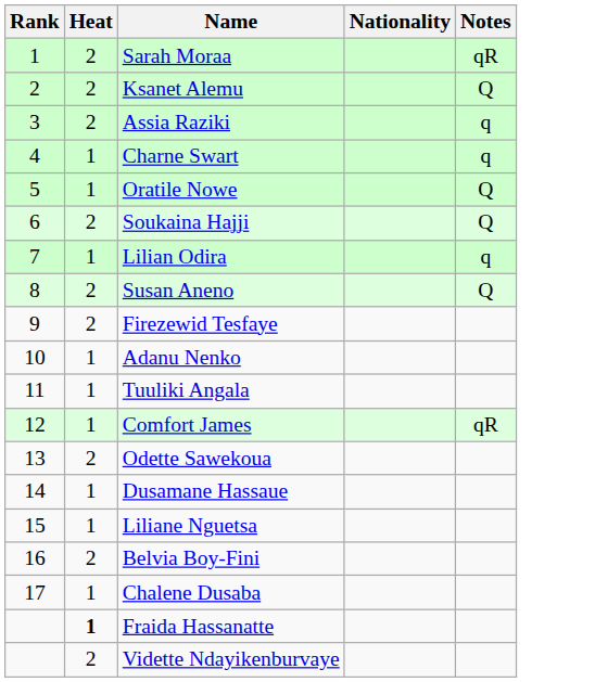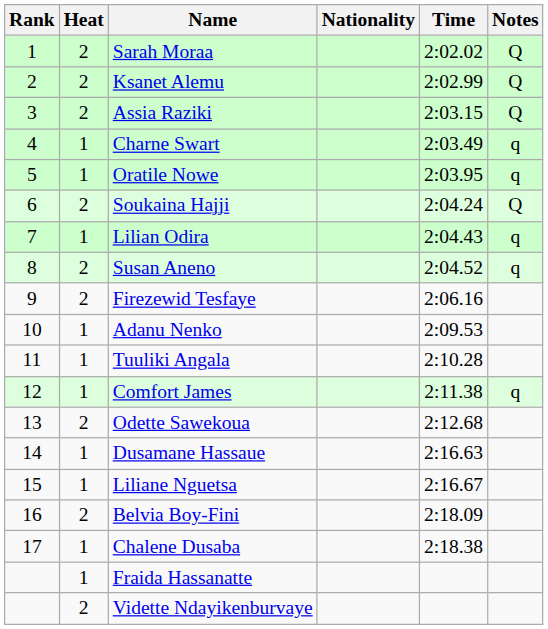 <table class="wikitable sortable" style="text-align:center">
 <tr>
 <th>Rank</th>
 <th>Heat</th>
 <th>Name</th>
 <th>Nationality</th>
+<th>Time</th>
 <th>Notes</th>
 </tr>
 <tr bgcolor=ccffcc>
 <td>1</td>
 <td>2</td>
 <td align=left><a href='#'>Sarah Moraa</a></td>
 <td align=left></td>
-<td>qR</td>
+<td>2:02.02</td>
+<td>Q</td>
 </tr>
 <tr bgcolor=ccffcc>
 <td>2</td>
 <td>2</td>
 <td align=left><a href='#'>Ksanet Alemu</a></td>
 <td align=left></td>
+<td>2:02.99</td>
 <td>Q</td>
 </tr>
 <tr bgcolor=ccffcc>
 <td>3</td>
 <td>2</td>
 <td align=left><a href='#'>Assia Raziki</a></td>
 <td align=left></td>
-<td>q</td>
+<td>2:03.15</td>
+<td>Q</td>
 </tr>
 <tr bgcolor=ccffcc>
 <td>4</td>
 <td>1</td>
 <td align=left><a href='#'>Charne Swart</a></td>
 <td align=left></td>
+<td>2:03.49</td>
 <td>q</td>
 </tr>
 <tr bgcolor=ccffcc>
 <td>5</td>
 <td>1</td>
 <td align=left><a href='#'>Oratile Nowe</a></td>
 <td align=left></td>
-<td>Q</td>
+<td>2:03.95</td>
+<td>q</td>
 </tr>
 <tr bgcolor=ddffdd>
 <td>6</td>
 <td>2</td>
 <td align=left><a href='#'>Soukaina Hajji</a></td>
 <td align=left></td>
+<td>2:04.24</td>
 <td>Q</td>
 </tr>
 <tr bgcolor=ccffcc>
 <td>7</td>
 <td>1</td>
 <td align=left><a href='#'>Lilian Odira</a></td>
 <td align=left></td>
+<td>2:04.43</td>
 <td>q</td>
 </tr>
 <tr bgcolor=ddffdd>
 <td>8</td>
 <td>2</td>
 <td align=left><a href='#'>Susan Aneno</a></td>
 <td align=left></td>
-<td>Q</td>
+<td>2:04.52</td>
+<td>q</td>
 </tr>
 <tr>
 <td>9</td>
 <td>2</td>
 <td align=left><a href='#'>Firezewid Tesfaye</a></td>
 <td align=left></td>
+<td>2:06.16</td>
 <td></td>
 </tr>
 <tr>
 <td>10</td>
 <td>1</td>
 <td align=left><a href='#'>Adanu Nenko</a></td>
 <td align=left></td>
+<td>2:09.53</td>
 <td></td>
 </tr>
 <tr>
 <td>11</td>
 <td>1</td>
 <td align=left><a href='#'>Tuuliki Angala</a></td>
 <td align=left></td>
+<td>2:10.28</td>
 <td></td>
 </tr>
 <tr bgcolor=ddffdd>
 <td>12</td>
 <td>1</td>
 <td align=left><a href='#'>Comfort James</a></td>
 <td align=left></td>
-<td>qR</td>
+<td>2:11.38</td>
+<td>q</td>
 </tr>
 <tr>
 <td>13</td>
 <td>2</td>
 <td align=left><a href='#'>Odette Sawekoua</a></td>
 <td align=left></td>
+<td>2:12.68</td>
 <td></td>
 </tr>
 <tr>
 <td>14</td>
 <td>1</td>
 <td align=left><a href='#'>Dusamane Hassaue</a></td>
 <td align=left></td>
+<td>2:16.63</td>
 <td></td>
 </tr>
 <tr>
 <td>15</td>
 <td>1</td>
 <td align=left><a href='#'>Liliane Nguetsa</a></td>
 <td align=left></td>
+<td>2:16.67</td>
 <td></td>
 </tr>
 <tr>
 <td>16</td>
 <td>2</td>
 <td align=left><a href='#'>Belvia Boy-Fini</a></td>
 <td align=left></td>
+<td>2:18.09</td>
 <td></td>
 </tr>
 <tr>
 <td>17</td>
 <td>1</td>
 <td align=left><a href='#'>Chalene Dusaba</a></td>
 <td align=left></td>
+<td>2:18.38</td>
 <td></td>
 </tr>
 <tr>
 <td></td>
-<td><strong>1</strong></td>
+<td>1</td>
 <td align=left><a href='#'>Fraida Hassanatte</a></td>
 <td align=left></td>
+<td></td>
 <td></td>
 </tr>
 <tr>
 <td></td>
 <td>2</td>
 <td align=left><a href='#'>Vidette Ndayikenburvaye</a></td>
 <td align=left></td>
 <td></td>
+<td></td>
 </tr>
 </table>
